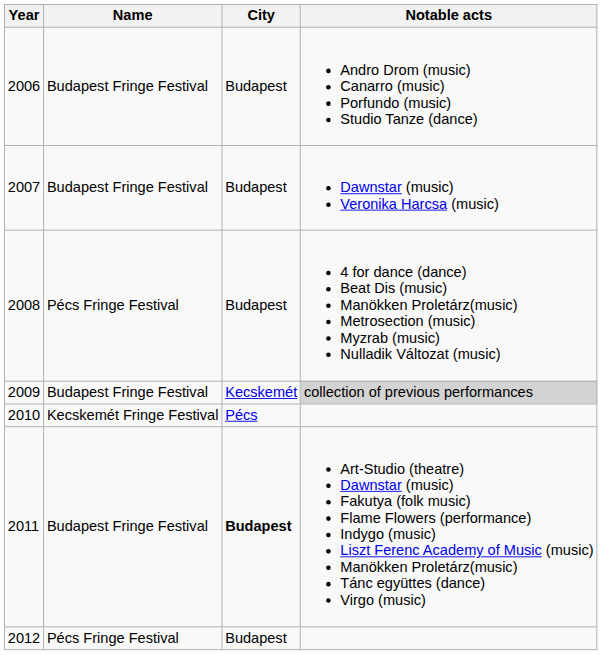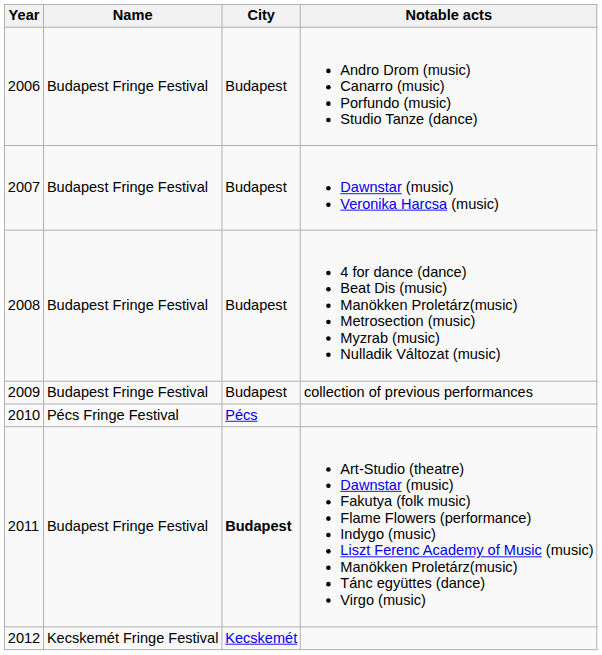 <table class="wikitable">
 <tr>
 <th>Year</th>
 <th>Name</th>
 <th>City</th>
 <th>Notable acts</th>
 </tr>
 <tr>
 <td>2006</td>
 <td>Budapest Fringe Festival</td>
 <td>Budapest</td>
 <td><br><ul><li>Andro Drom (music)</li><li>Canarro (music)</li><li>Porfundo (music)</li><li>Studio Tanze (dance)</li></ul></td>
 </tr>
 <tr>
 <td>2007</td>
 <td>Budapest Fringe Festival</td>
 <td>Budapest</td>
 <td><br><ul><li><a href='#'>Dawnstar</a> (music)</li><li><a href='#'>Veronika Harcsa</a> (music)</li></ul></td>
 </tr>
 <tr>
 <td>2008</td>
-<td>Pécs Fringe Festival</td>
+<td>Budapest Fringe Festival</td>
 <td>Budapest</td>
 <td><br><ul><li>4 for dance (dance)</li><li>Beat Dis (music)</li><li>Manökken Proletárz(music)</li><li>Metrosection (music)</li><li>Myzrab (music)</li><li>Nulladik Változat (music)</li></ul></td>
 </tr>
 <tr>
 <td>2009</td>
 <td>Budapest Fringe Festival</td>
-<td><a href='#'>Kecskemét</a></td>
-<td style="background: lightgrey;">collection of previous performances</td>
+<td>Budapest</td>
+<td>collection of previous performances</td>
 </tr>
 <tr>
 <td>2010</td>
-<td>Kecskemét Fringe Festival</td>
+<td>Pécs Fringe Festival</td>
 <td><a href='#'>Pécs</a></td>
 <td></td>
 </tr>
 <tr>
 <td>2011</td>
 <td>Budapest Fringe Festival</td>
 <td><strong>Budapest</strong></td>
 <td><br><ul><li>Art-Studio (theatre)</li><li><a href='#'>Dawnstar</a> (music)</li><li>Fakutya (folk music)</li><li>Flame Flowers (performance)</li><li>Indygo (music)</li><li><a href='#'>Liszt Ferenc Academy of Music</a> (music)</li><li>Manökken Proletárz(music)</li><li>Tánc együttes (dance)</li><li>Virgo (music)</li></ul></td>
 </tr>
 <tr>
 <td>2012</td>
-<td>Pécs Fringe Festival</td>
-<td>Budapest</td>
+<td>Kecskemét Fringe Festival</td>
+<td><a href='#'>Kecskemét</a></td>
 <td></td>
 </tr>
 </table>
